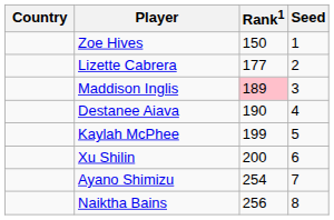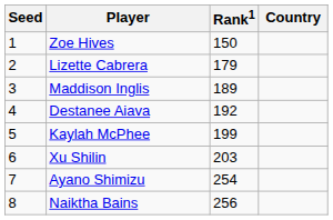 <table class="sortable wikitable">
 <tr>
-<th width="70">Country</th>
+<th>Seed</th>
 <th width="175">Player</th>
 <th>Rank<sup>1</sup></th>
-<th>Seed</th>
+<th width="70">Country</th>
 </tr>
 <tr>
-<td></td>
+<td>1</td>
 <td><a href='#'>Zoe Hives</a></td>
 <td>150</td>
-<td>1</td>
+<td></td>
 </tr>
 <tr>
+<td>2</td>
+<td><a href='#'>Lizette Cabrera</a></td>
+<td>179</td>
 <td></td>
-<td><a href='#'>Lizette Cabrera</a></td>
-<td>177</td>
-<td>2</td>
 </tr>
 <tr>
+<td>3</td>
+<td><a href='#'>Maddison Inglis</a></td>
+<td>189</td>
 <td></td>
-<td><a href='#'>Maddison Inglis</a></td>
-<td style="background: pink;">189</td>
-<td>3</td>
 </tr>
 <tr>
+<td>4</td>
+<td><a href='#'>Destanee Aiava</a></td>
+<td>192</td>
 <td></td>
-<td><a href='#'>Destanee Aiava</a></td>
-<td>190</td>
-<td>4</td>
 </tr>
 <tr>
-<td></td>
+<td>5</td>
 <td><a href='#'>Kaylah McPhee</a></td>
 <td>199</td>
-<td>5</td>
+<td></td>
 </tr>
 <tr>
+<td>6</td>
+<td><a href='#'>Xu Shilin</a></td>
+<td>203</td>
 <td></td>
-<td><a href='#'>Xu Shilin</a></td>
-<td>200</td>
-<td>6</td>
 </tr>
 <tr>
-<td></td>
+<td>7</td>
 <td><a href='#'>Ayano Shimizu</a></td>
 <td>254</td>
-<td>7</td>
+<td></td>
 </tr>
 <tr>
-<td></td>
+<td>8</td>
 <td><a href='#'>Naiktha Bains</a></td>
 <td>256</td>
-<td>8</td>
+<td></td>
 </tr>
 </table>
